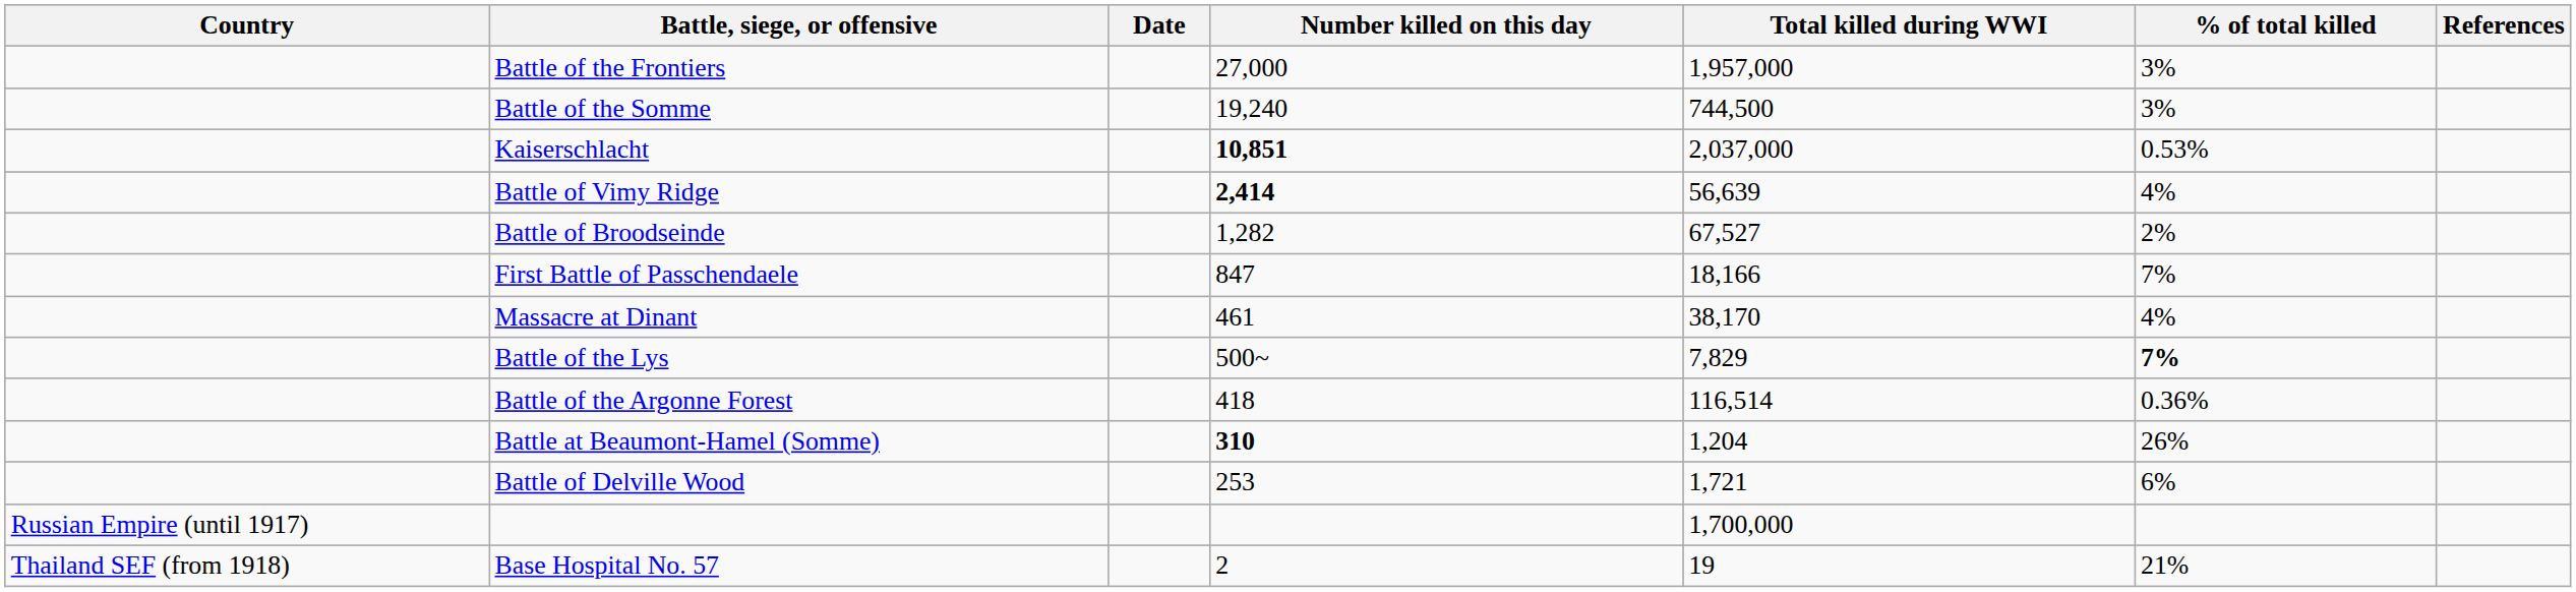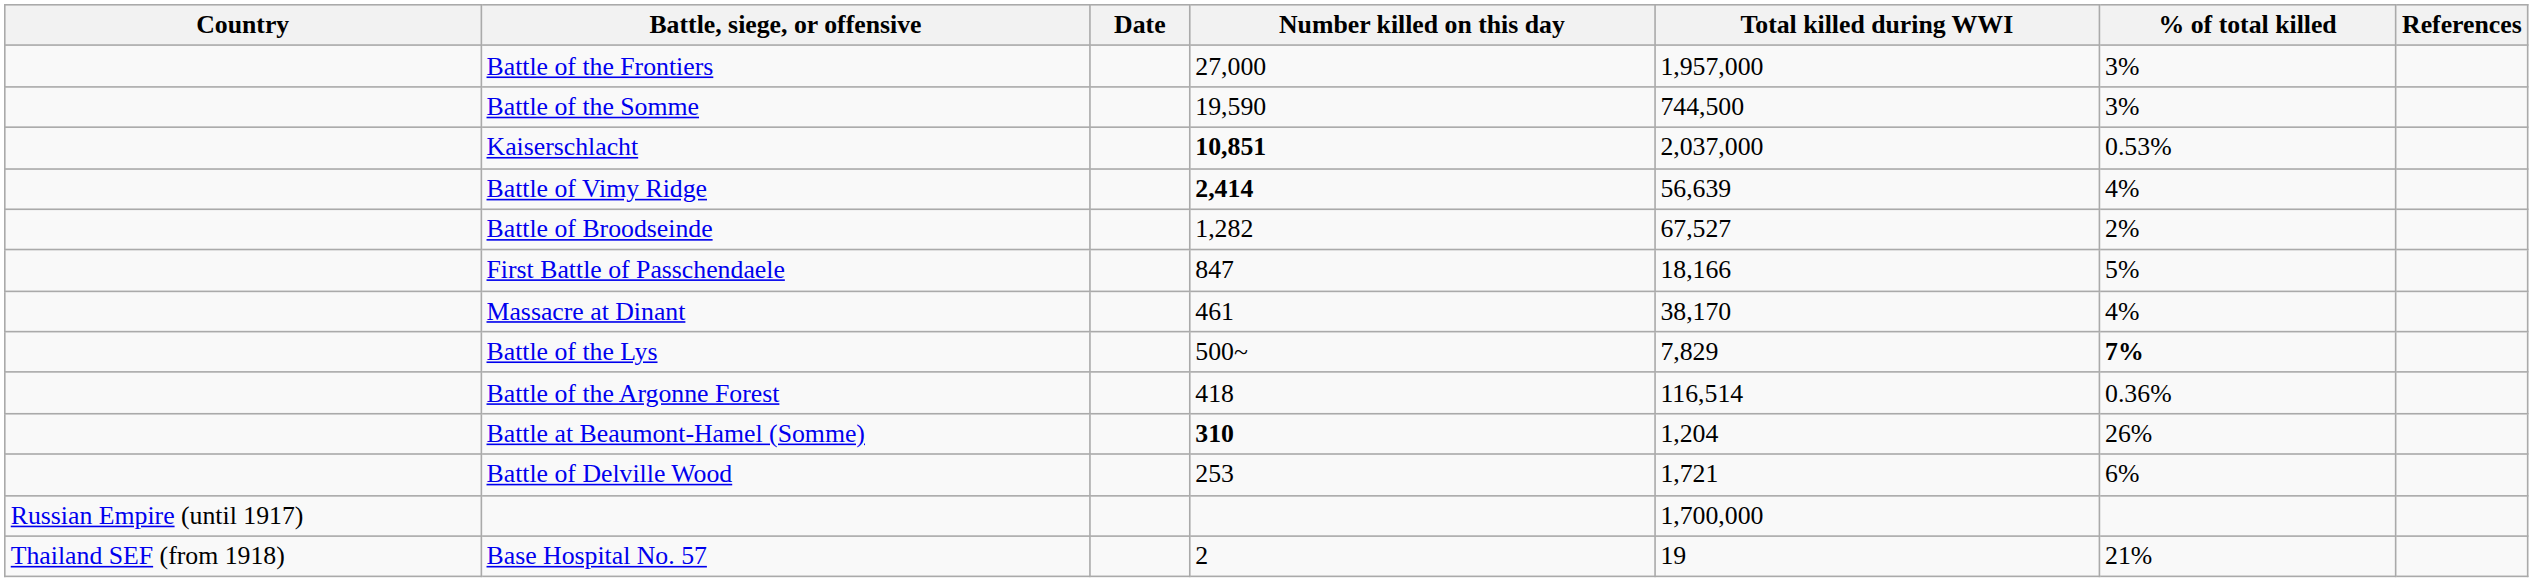 <table class="wikitable sortable">
 <tr>
 <th>Country</th>
 <th>Battle, siege, or offensive</th>
 <th>Date</th>
 <th data-sort-type="number">Number killed on this day</th>
 <th data-sort-type="number">Total killed during WWI</th>
 <th data-sort-type="number">% of total killed</th>
 <th style="width:5%;" class="unsortable">References</th>
 </tr>
 <tr>
 <td></td>
 <td><a href='#'>Battle of the Frontiers</a></td>
 <td></td>
 <td>27,000</td>
 <td>1,957,000</td>
 <td>3%</td>
 <td></td>
 </tr>
 <tr>
 <td></td>
 <td><a href='#'>Battle of the Somme</a></td>
 <td></td>
-<td>19,240</td>
+<td>19,590</td>
 <td>744,500</td>
 <td>3%</td>
 <td></td>
 </tr>
 <tr>
 <td></td>
 <td><a href='#'>Kaiserschlacht</a></td>
 <td></td>
 <td><strong>10,851</strong></td>
 <td>2,037,000</td>
 <td>0.53%</td>
 <td></td>
 </tr>
 <tr>
 <td></td>
 <td><a href='#'>Battle of Vimy Ridge</a></td>
 <td></td>
 <td><strong>2,414</strong></td>
 <td>56,639</td>
 <td>4%</td>
 <td></td>
 </tr>
 <tr>
 <td></td>
 <td><a href='#'>Battle of Broodseinde</a></td>
 <td></td>
 <td>1,282</td>
 <td>67,527</td>
 <td>2%</td>
 <td></td>
 </tr>
 <tr>
 <td></td>
 <td><a href='#'>First Battle of Passchendaele</a></td>
 <td></td>
 <td>847</td>
 <td>18,166</td>
-<td>7%</td>
+<td>5%</td>
 <td></td>
 </tr>
 <tr>
 <td></td>
 <td><a href='#'>Massacre at Dinant</a></td>
 <td></td>
 <td>461</td>
 <td>38,170</td>
 <td>4%</td>
 <td></td>
 </tr>
 <tr>
 <td></td>
 <td><a href='#'>Battle of the Lys</a></td>
 <td></td>
 <td>500~</td>
 <td>7,829</td>
 <td><strong>7%</strong></td>
 <td></td>
 </tr>
 <tr>
 <td></td>
 <td><a href='#'>Battle of the Argonne Forest</a></td>
 <td></td>
 <td>418</td>
 <td>116,514</td>
 <td>0.36%</td>
 <td></td>
 </tr>
 <tr>
 <td></td>
 <td><a href='#'>Battle at Beaumont-Hamel (Somme)</a></td>
 <td></td>
 <td><strong>310</strong></td>
 <td>1,204</td>
 <td>26%</td>
 <td></td>
 </tr>
 <tr>
 <td></td>
 <td><a href='#'>Battle of Delville Wood</a></td>
 <td></td>
 <td>253</td>
 <td>1,721</td>
 <td>6%</td>
 <td></td>
 </tr>
 <tr>
 <td> <a href='#'>Russian Empire</a> (until 1917)</td>
 <td></td>
 <td></td>
 <td></td>
 <td>1,700,000 </td>
 <td></td>
 <td></td>
 </tr>
 <tr>
 <td> <a href='#'>Thailand SEF</a> (from 1918)</td>
 <td><a href='#'>Base Hospital No. 57</a></td>
 <td></td>
 <td>2 </td>
 <td>19 </td>
 <td>21%</td>
 <td></td>
 </tr>
 </table>
